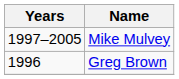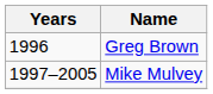 <table class="wikitable">
 <tr>
 <th>Years</th>
 <th>Name</th>
 </tr>
 <tr>
+<td>1996</td>
+<td> <a href='#'>Greg Brown</a></td>
+</tr>
+<tr>
 <td>1997–2005</td>
 <td> <a href='#'>Mike Mulvey</a></td>
 </tr>
 <tr>
-<td>1996</td>
-<td> <a href='#'>Greg Brown</a></td>
-</tr>
-<tr>
 </tr>
 </table>
